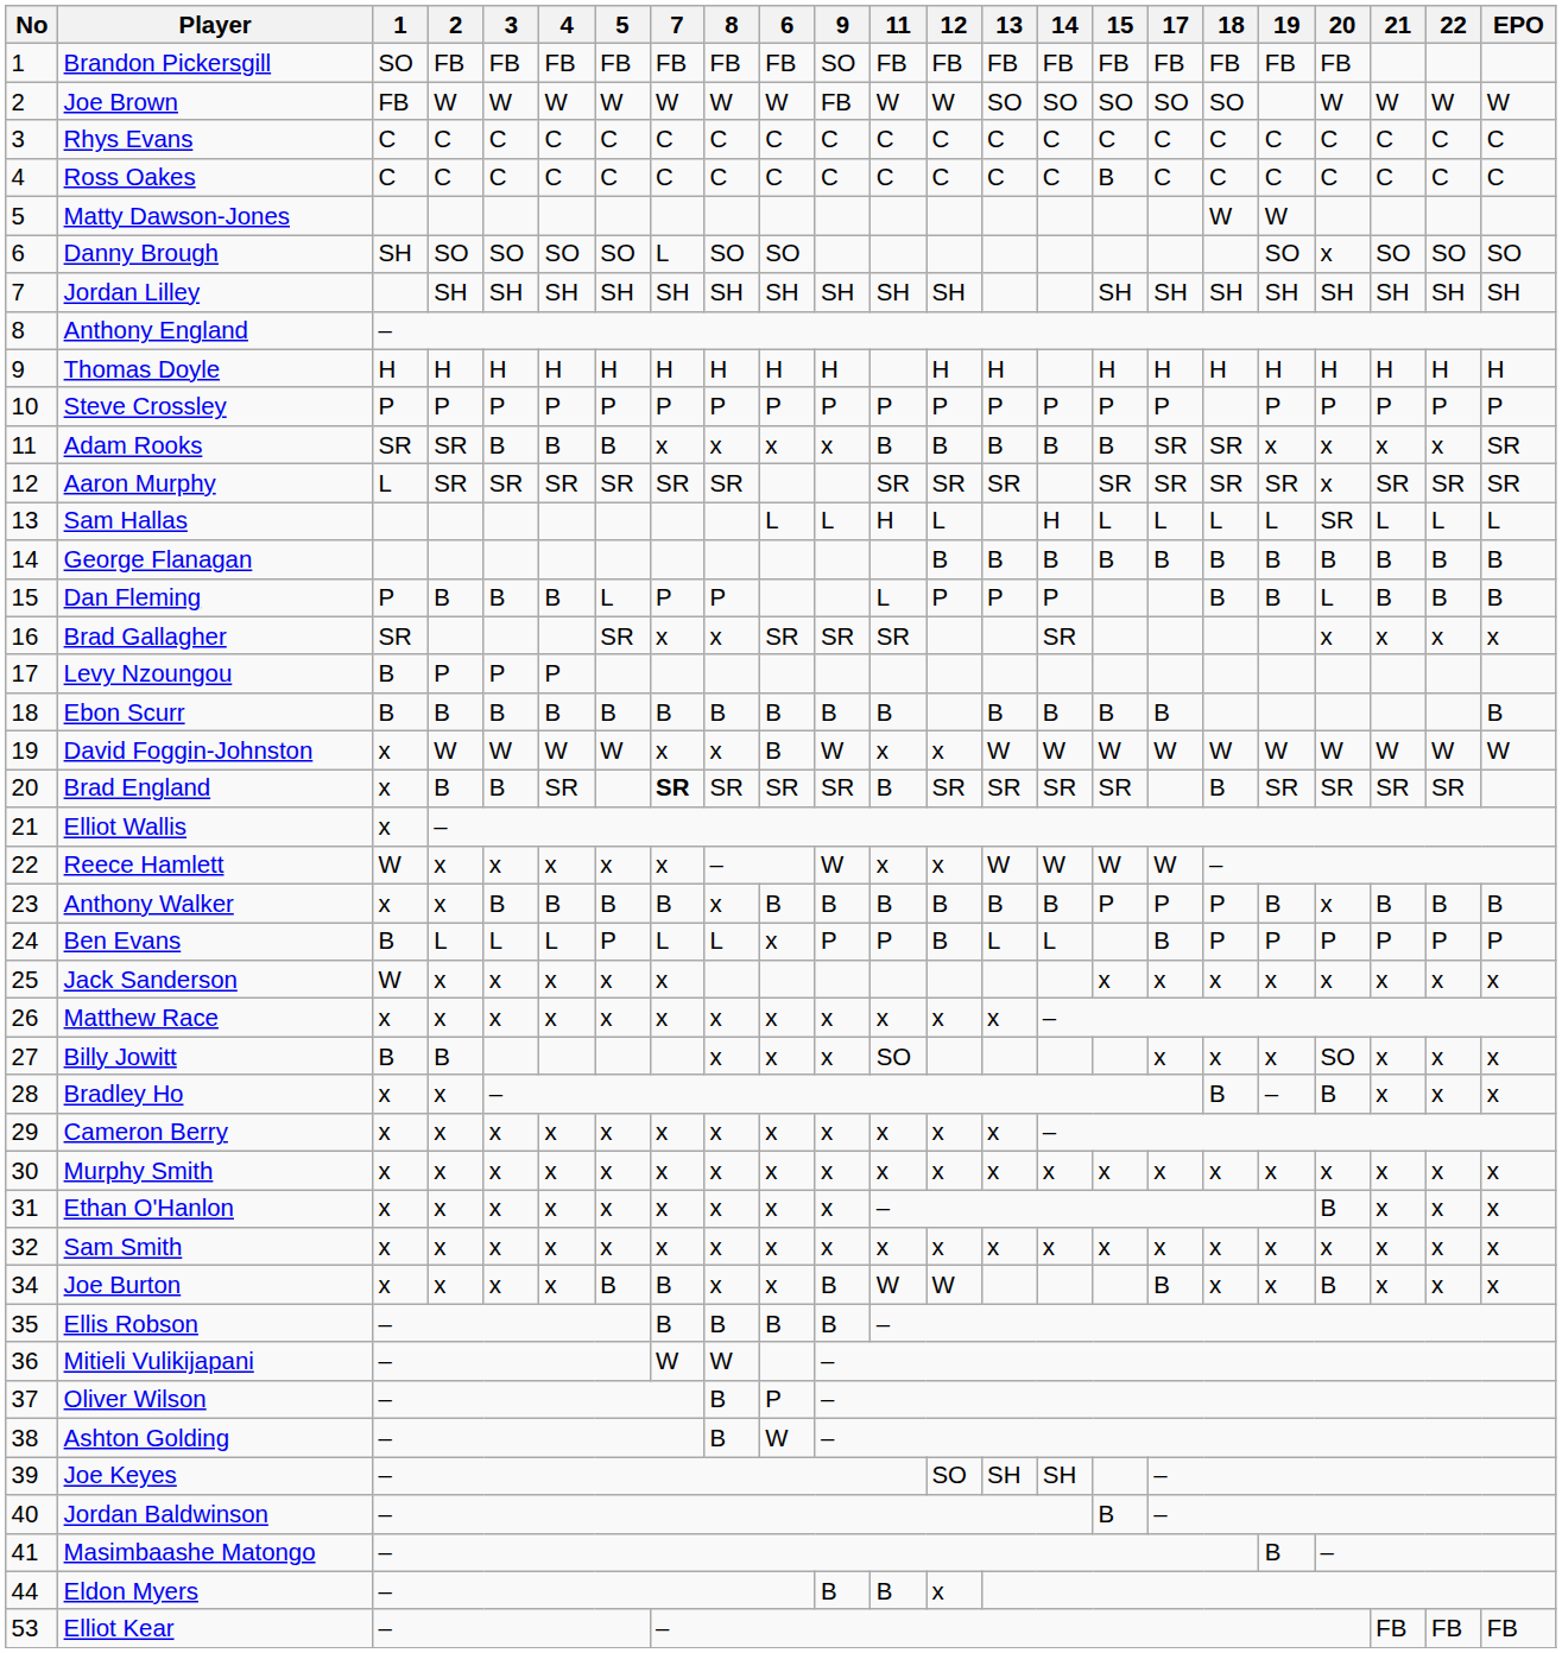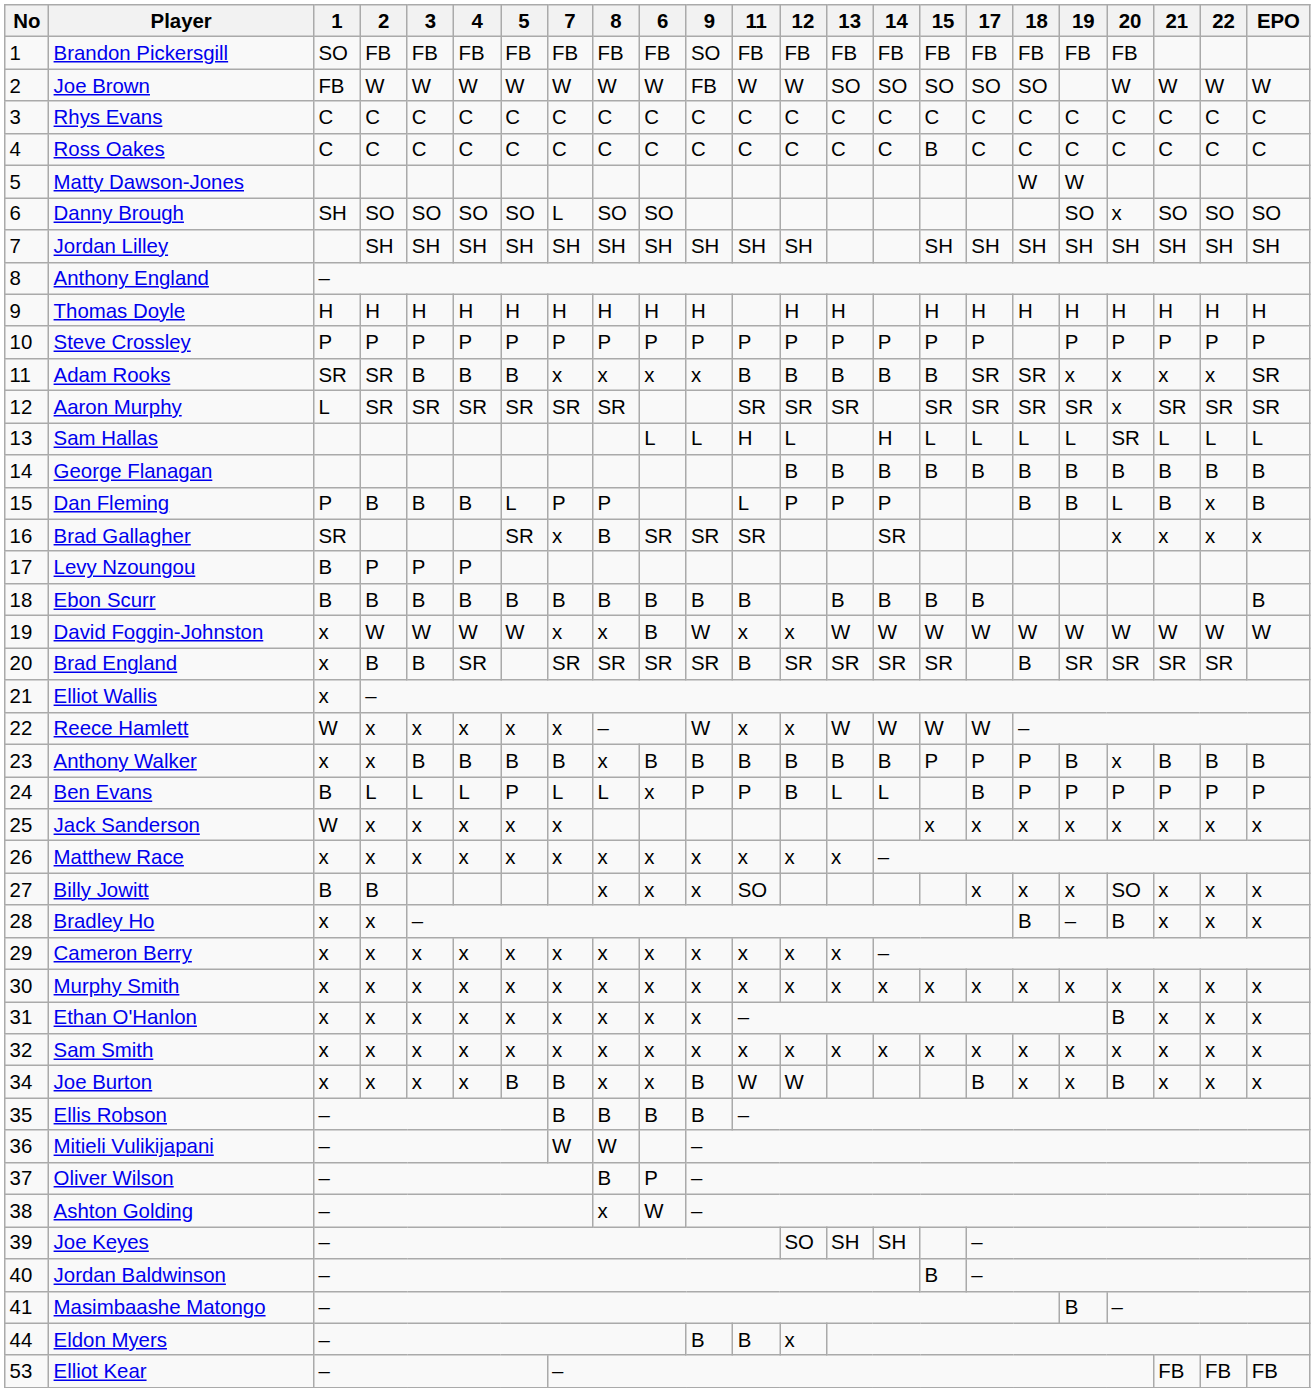 <table class="wikitable"  style="font-size:85%; width:55%;">
 <tr>
 <th>No</th>
 <th>Player</th>
 <th>1</th>
 <th>2</th>
 <th>3</th>
 <th>4</th>
 <th>5</th>
 <th>7</th>
 <th>8</th>
 <th>6</th>
 <th>9</th>
 <th>11</th>
 <th>12</th>
 <th>13</th>
 <th>14</th>
 <th>15</th>
 <th>17</th>
 <th>18</th>
 <th>19</th>
 <th>20</th>
 <th>21</th>
 <th>22</th>
 <th>EPO</th>
 </tr>
 <tr>
 <td>1</td>
 <td><a href='#'>Brandon Pickersgill</a></td>
 <td>SO</td>
 <td>FB</td>
 <td>FB</td>
 <td>FB</td>
 <td>FB</td>
 <td>FB</td>
 <td>FB</td>
 <td>FB</td>
 <td>SO</td>
 <td>FB</td>
 <td>FB</td>
 <td>FB</td>
 <td>FB</td>
 <td>FB</td>
 <td>FB</td>
 <td>FB</td>
 <td>FB</td>
 <td>FB</td>
 <td></td>
 <td></td>
 <td></td>
 </tr>
 <tr>
 <td>2</td>
 <td><a href='#'>Joe Brown</a></td>
 <td>FB</td>
 <td>W</td>
 <td>W</td>
 <td>W</td>
 <td>W</td>
 <td>W</td>
 <td>W</td>
 <td>W</td>
 <td>FB</td>
 <td>W</td>
 <td>W</td>
 <td>SO</td>
 <td>SO</td>
 <td>SO</td>
 <td>SO</td>
 <td>SO</td>
 <td></td>
 <td>W</td>
 <td>W</td>
 <td>W</td>
 <td>W</td>
 </tr>
 <tr>
 <td>3</td>
 <td><a href='#'>Rhys Evans</a></td>
 <td>C</td>
 <td>C</td>
 <td>C</td>
 <td>C</td>
 <td>C</td>
 <td>C</td>
 <td>C</td>
 <td>C</td>
 <td>C</td>
 <td>C</td>
 <td>C</td>
 <td>C</td>
 <td>C</td>
 <td>C</td>
 <td>C</td>
 <td>C</td>
 <td>C</td>
 <td>C</td>
 <td>C</td>
 <td>C</td>
 <td>C</td>
 </tr>
 <tr>
 <td>4</td>
 <td><a href='#'>Ross Oakes</a></td>
 <td>C</td>
 <td>C</td>
 <td>C</td>
 <td>C</td>
 <td>C</td>
 <td>C</td>
 <td>C</td>
 <td>C</td>
 <td>C</td>
 <td>C</td>
 <td>C</td>
 <td>C</td>
 <td>C</td>
 <td>B</td>
 <td>C</td>
 <td>C</td>
 <td>C</td>
 <td>C</td>
 <td>C</td>
 <td>C</td>
 <td>C</td>
 </tr>
 <tr>
 <td>5</td>
 <td><a href='#'>Matty Dawson-Jones</a></td>
 <td></td>
 <td></td>
 <td></td>
 <td></td>
 <td></td>
 <td></td>
 <td></td>
 <td></td>
 <td></td>
 <td></td>
 <td></td>
 <td></td>
 <td></td>
 <td></td>
 <td></td>
 <td>W</td>
 <td>W</td>
 <td></td>
 <td></td>
 <td></td>
 <td></td>
 </tr>
 <tr>
 <td>6</td>
 <td><a href='#'>Danny Brough</a></td>
 <td>SH</td>
 <td>SO</td>
 <td>SO</td>
 <td>SO</td>
 <td>SO</td>
 <td>L</td>
 <td>SO</td>
 <td>SO</td>
 <td></td>
 <td></td>
 <td></td>
 <td></td>
 <td></td>
 <td></td>
 <td></td>
 <td></td>
 <td>SO</td>
 <td>x</td>
 <td>SO</td>
 <td>SO</td>
 <td>SO</td>
 </tr>
 <tr>
 <td>7</td>
 <td><a href='#'>Jordan Lilley</a></td>
 <td></td>
 <td>SH</td>
 <td>SH</td>
 <td>SH</td>
 <td>SH</td>
 <td>SH</td>
 <td>SH</td>
 <td>SH</td>
 <td>SH</td>
 <td>SH</td>
 <td>SH</td>
 <td></td>
 <td></td>
 <td>SH</td>
 <td>SH</td>
 <td>SH</td>
 <td>SH</td>
 <td>SH</td>
 <td>SH</td>
 <td>SH</td>
 <td>SH</td>
 </tr>
 <tr>
 <td>8</td>
 <td><a href='#'>Anthony England</a></td>
 <td colspan="21">–</td>
 </tr>
 <tr>
 <td>9</td>
 <td><a href='#'>Thomas Doyle</a></td>
 <td>H</td>
 <td>H</td>
 <td>H</td>
 <td>H</td>
 <td>H</td>
 <td>H</td>
 <td>H</td>
 <td>H</td>
 <td>H</td>
 <td></td>
 <td>H</td>
 <td>H</td>
 <td></td>
 <td>H</td>
 <td>H</td>
 <td>H</td>
 <td>H</td>
 <td>H</td>
 <td>H</td>
 <td>H</td>
 <td>H</td>
 </tr>
 <tr>
 <td>10</td>
 <td><a href='#'>Steve Crossley</a></td>
 <td>P</td>
 <td>P</td>
 <td>P</td>
 <td>P</td>
 <td>P</td>
 <td>P</td>
 <td>P</td>
 <td>P</td>
 <td>P</td>
 <td>P</td>
 <td>P</td>
 <td>P</td>
 <td>P</td>
 <td>P</td>
 <td>P</td>
 <td></td>
 <td>P</td>
 <td>P</td>
 <td>P</td>
 <td>P</td>
 <td>P</td>
 </tr>
 <tr>
 <td>11</td>
 <td><a href='#'>Adam Rooks</a></td>
 <td>SR</td>
 <td>SR</td>
 <td>B</td>
 <td>B</td>
 <td>B</td>
 <td>x</td>
 <td>x</td>
 <td>x</td>
 <td>x</td>
 <td>B</td>
 <td>B</td>
 <td>B</td>
 <td>B</td>
 <td>B</td>
 <td>SR</td>
 <td>SR</td>
 <td>x</td>
 <td>x</td>
 <td>x</td>
 <td>x</td>
 <td>SR</td>
 </tr>
 <tr>
 <td>12</td>
 <td><a href='#'>Aaron Murphy</a></td>
 <td>L</td>
 <td>SR</td>
 <td>SR</td>
 <td>SR</td>
 <td>SR</td>
 <td>SR</td>
 <td>SR</td>
 <td></td>
 <td></td>
 <td>SR</td>
 <td>SR</td>
 <td>SR</td>
 <td></td>
 <td>SR</td>
 <td>SR</td>
 <td>SR</td>
 <td>SR</td>
 <td>x</td>
 <td>SR</td>
 <td>SR</td>
 <td>SR</td>
 </tr>
 <tr>
 <td>13</td>
 <td><a href='#'>Sam Hallas</a></td>
 <td></td>
 <td></td>
 <td></td>
 <td></td>
 <td></td>
 <td></td>
 <td></td>
 <td>L</td>
 <td>L</td>
 <td>H</td>
 <td>L</td>
 <td></td>
 <td>H</td>
 <td>L</td>
 <td>L</td>
 <td>L</td>
 <td>L</td>
 <td>SR</td>
 <td>L</td>
 <td>L</td>
 <td>L</td>
 </tr>
 <tr>
 <td>14</td>
 <td><a href='#'>George Flanagan</a></td>
 <td></td>
 <td></td>
 <td></td>
 <td></td>
 <td></td>
 <td></td>
 <td></td>
 <td></td>
 <td></td>
 <td></td>
 <td>B</td>
 <td>B</td>
 <td>B</td>
 <td>B</td>
 <td>B</td>
 <td>B</td>
 <td>B</td>
 <td>B</td>
 <td>B</td>
 <td>B</td>
 <td>B</td>
 </tr>
 <tr>
 <td>15</td>
 <td><a href='#'>Dan Fleming</a></td>
 <td>P</td>
 <td>B</td>
 <td>B</td>
 <td>B</td>
 <td>L</td>
 <td>P</td>
 <td>P</td>
 <td></td>
 <td></td>
 <td>L</td>
 <td>P</td>
 <td>P</td>
 <td>P</td>
 <td></td>
 <td></td>
 <td>B</td>
 <td>B</td>
 <td>L</td>
 <td>B</td>
-<td>B</td>
+<td>x</td>
 <td>B</td>
 </tr>
 <tr>
 <td>16</td>
 <td><a href='#'>Brad Gallagher</a></td>
 <td>SR</td>
 <td></td>
 <td></td>
 <td></td>
 <td>SR</td>
 <td>x</td>
-<td>x</td>
+<td>B</td>
 <td>SR</td>
 <td>SR</td>
 <td>SR</td>
 <td></td>
 <td></td>
 <td>SR</td>
 <td></td>
 <td></td>
 <td></td>
 <td></td>
 <td>x</td>
 <td>x</td>
 <td>x</td>
 <td>x</td>
 </tr>
 <tr>
 <td>17</td>
 <td><a href='#'>Levy Nzoungou</a></td>
 <td>B</td>
 <td>P</td>
 <td>P</td>
 <td>P</td>
 <td></td>
 <td></td>
 <td></td>
 <td></td>
 <td></td>
 <td></td>
 <td></td>
 <td></td>
 <td></td>
 <td></td>
 <td></td>
 <td></td>
 <td></td>
 <td></td>
 <td></td>
 <td></td>
 <td></td>
 </tr>
 <tr>
 <td>18</td>
 <td><a href='#'>Ebon Scurr</a></td>
 <td>B</td>
 <td>B</td>
 <td>B</td>
 <td>B</td>
 <td>B</td>
 <td>B</td>
 <td>B</td>
 <td>B</td>
 <td>B</td>
 <td>B</td>
 <td></td>
 <td>B</td>
 <td>B</td>
 <td>B</td>
 <td>B</td>
 <td></td>
 <td></td>
 <td></td>
 <td></td>
 <td></td>
 <td>B</td>
 </tr>
 <tr>
 <td>19</td>
 <td><a href='#'>David Foggin-Johnston</a></td>
 <td>x</td>
 <td>W</td>
 <td>W</td>
 <td>W</td>
 <td>W</td>
 <td>x</td>
 <td>x</td>
 <td>B</td>
 <td>W</td>
 <td>x</td>
 <td>x</td>
 <td>W</td>
 <td>W</td>
 <td>W</td>
 <td>W</td>
 <td>W</td>
 <td>W</td>
 <td>W</td>
 <td>W</td>
 <td>W</td>
 <td>W</td>
 </tr>
 <tr>
 <td>20</td>
 <td><a href='#'>Brad England</a></td>
 <td>x</td>
 <td>B</td>
 <td>B</td>
 <td>SR</td>
 <td></td>
-<td><strong>SR</strong></td>
+<td>SR</td>
 <td>SR</td>
 <td>SR</td>
 <td>SR</td>
 <td>B</td>
 <td>SR</td>
 <td>SR</td>
 <td>SR</td>
 <td>SR</td>
 <td></td>
 <td>B</td>
 <td>SR</td>
 <td>SR</td>
 <td>SR</td>
 <td>SR</td>
 <td></td>
 </tr>
 <tr>
 <td>21</td>
 <td><a href='#'>Elliot Wallis</a></td>
 <td>x</td>
 <td colspan="20">–</td>
 </tr>
 <tr>
 <td>22</td>
 <td><a href='#'>Reece Hamlett</a></td>
 <td>W</td>
 <td>x</td>
 <td>x</td>
 <td>x</td>
 <td>x</td>
 <td>x</td>
 <td colspan="2">–</td>
 <td>W</td>
 <td>x</td>
 <td>x</td>
 <td>W</td>
 <td>W</td>
 <td>W</td>
 <td>W</td>
 <td colspan="6">–</td>
 </tr>
 <tr>
 <td>23</td>
 <td><a href='#'>Anthony Walker</a></td>
 <td>x</td>
 <td>x</td>
 <td>B</td>
 <td>B</td>
 <td>B</td>
 <td>B</td>
 <td>x</td>
 <td>B</td>
 <td>B</td>
 <td>B</td>
 <td>B</td>
 <td>B</td>
 <td>B</td>
 <td>P</td>
 <td>P</td>
 <td>P</td>
 <td>B</td>
 <td>x</td>
 <td>B</td>
 <td>B</td>
 <td>B</td>
 </tr>
 <tr>
 <td>24</td>
 <td><a href='#'>Ben Evans</a></td>
 <td>B</td>
 <td>L</td>
 <td>L</td>
 <td>L</td>
 <td>P</td>
 <td>L</td>
 <td>L</td>
 <td>x</td>
 <td>P</td>
 <td>P</td>
 <td>B</td>
 <td>L</td>
 <td>L</td>
 <td></td>
 <td>B</td>
 <td>P</td>
 <td>P</td>
 <td>P</td>
 <td>P</td>
 <td>P</td>
 <td>P</td>
 </tr>
 <tr>
 <td>25</td>
 <td><a href='#'>Jack Sanderson</a></td>
 <td>W</td>
 <td>x</td>
 <td>x</td>
 <td>x</td>
 <td>x</td>
 <td>x</td>
 <td></td>
 <td></td>
 <td></td>
 <td></td>
 <td></td>
 <td></td>
 <td></td>
 <td>x</td>
 <td>x</td>
 <td>x</td>
 <td>x</td>
 <td>x</td>
 <td>x</td>
 <td>x</td>
 <td>x</td>
 </tr>
 <tr>
 <td>26</td>
 <td><a href='#'>Matthew Race</a></td>
 <td>x</td>
 <td>x</td>
 <td>x</td>
 <td>x</td>
 <td>x</td>
 <td>x</td>
 <td>x</td>
 <td>x</td>
 <td>x</td>
 <td>x</td>
 <td>x</td>
 <td>x</td>
 <td colspan="9">–</td>
 </tr>
 <tr>
 <td>27</td>
 <td><a href='#'>Billy Jowitt</a></td>
 <td>B</td>
 <td>B</td>
 <td></td>
 <td></td>
 <td></td>
 <td></td>
 <td>x</td>
 <td>x</td>
 <td>x</td>
 <td>SO</td>
 <td></td>
 <td></td>
 <td></td>
 <td></td>
 <td>x</td>
 <td>x</td>
 <td>x</td>
 <td>SO</td>
 <td>x</td>
 <td>x</td>
 <td>x</td>
 </tr>
 <tr>
 <td>28</td>
 <td><a href='#'>Bradley Ho</a></td>
 <td>x</td>
 <td>x</td>
 <td colspan="13">–</td>
 <td>B</td>
 <td colspan="1">–</td>
 <td>B</td>
 <td>x</td>
 <td>x</td>
 <td>x</td>
 </tr>
 <tr>
 <td>29</td>
 <td><a href='#'>Cameron Berry</a></td>
 <td>x</td>
 <td>x</td>
 <td>x</td>
 <td>x</td>
 <td>x</td>
 <td>x</td>
 <td>x</td>
 <td>x</td>
 <td>x</td>
 <td>x</td>
 <td>x</td>
 <td>x</td>
 <td colspan="9">–</td>
 </tr>
 <tr>
 <td>30</td>
 <td><a href='#'>Murphy Smith</a></td>
 <td>x</td>
 <td>x</td>
 <td>x</td>
 <td>x</td>
 <td>x</td>
 <td>x</td>
 <td>x</td>
 <td>x</td>
 <td>x</td>
 <td>x</td>
 <td>x</td>
 <td>x</td>
 <td>x</td>
 <td>x</td>
 <td>x</td>
 <td>x</td>
 <td>x</td>
 <td>x</td>
 <td>x</td>
 <td>x</td>
 <td>x</td>
 </tr>
 <tr>
 <td>31</td>
 <td><a href='#'>Ethan O'Hanlon</a></td>
 <td>x</td>
 <td>x</td>
 <td>x</td>
 <td>x</td>
 <td>x</td>
 <td>x</td>
 <td>x</td>
 <td>x</td>
 <td>x</td>
 <td colspan="8">–</td>
 <td>B</td>
 <td>x</td>
 <td>x</td>
 <td>x</td>
 </tr>
 <tr>
 <td>32</td>
 <td><a href='#'>Sam Smith</a></td>
 <td>x</td>
 <td>x</td>
 <td>x</td>
 <td>x</td>
 <td>x</td>
 <td>x</td>
 <td>x</td>
 <td>x</td>
 <td>x</td>
 <td>x</td>
 <td>x</td>
 <td>x</td>
 <td>x</td>
 <td>x</td>
 <td>x</td>
 <td>x</td>
 <td>x</td>
 <td>x</td>
 <td>x</td>
 <td>x</td>
 <td>x</td>
 </tr>
 <tr>
 <td>34</td>
 <td><a href='#'>Joe Burton</a></td>
 <td>x</td>
 <td>x</td>
 <td>x</td>
 <td>x</td>
 <td>B</td>
 <td>B</td>
 <td>x</td>
 <td>x</td>
 <td>B</td>
 <td>W</td>
 <td>W</td>
 <td></td>
 <td></td>
 <td></td>
 <td>B</td>
 <td>x</td>
 <td>x</td>
 <td>B</td>
 <td>x</td>
 <td>x</td>
 <td>x</td>
 </tr>
 <tr>
 <td>35</td>
 <td><a href='#'>Ellis Robson</a></td>
 <td colspan="5">–</td>
 <td>B</td>
 <td>B</td>
 <td>B</td>
 <td>B</td>
 <td colspan="12">–</td>
 </tr>
 <tr>
 <td>36</td>
 <td><a href='#'>Mitieli Vulikijapani</a></td>
 <td colspan="5">–</td>
 <td>W</td>
 <td>W</td>
 <td></td>
 <td colspan="13">–</td>
 </tr>
 <tr>
 <td>37</td>
 <td><a href='#'>Oliver Wilson</a></td>
 <td colspan="6">–</td>
 <td>B</td>
 <td>P</td>
 <td colspan="13">–</td>
 </tr>
 <tr>
 <td>38</td>
 <td><a href='#'>Ashton Golding</a></td>
 <td colspan="6">–</td>
-<td>B</td>
+<td>x</td>
 <td>W</td>
 <td colspan="13">–</td>
 </tr>
 <tr>
 <td>39</td>
 <td><a href='#'>Joe Keyes</a></td>
 <td colspan="10">–</td>
 <td>SO</td>
 <td>SH</td>
 <td>SH</td>
 <td></td>
 <td colspan="7">–</td>
 </tr>
 <tr>
 <td>40</td>
 <td><a href='#'>Jordan Baldwinson</a></td>
 <td colspan="13">–</td>
 <td>B</td>
 <td colspan="7">–</td>
 </tr>
 <tr>
 <td>41</td>
 <td><a href='#'>Masimbaashe Matongo</a></td>
 <td colspan="16">–</td>
 <td>B</td>
 <td colspan="4">–</td>
 </tr>
 <tr>
 <td>44</td>
 <td><a href='#'>Eldon Myers</a></td>
 <td colspan="8">–</td>
 <td>B</td>
 <td>B</td>
 <td>x</td>
 </tr>
 <tr>
 <td>53</td>
 <td><a href='#'>Elliot Kear</a></td>
 <td colspan="5">–</td>
 <td colspan="13">–</td>
 <td>FB</td>
 <td>FB</td>
 <td>FB</td>
 </tr>
 <tr>
 </tr>
 </table>
